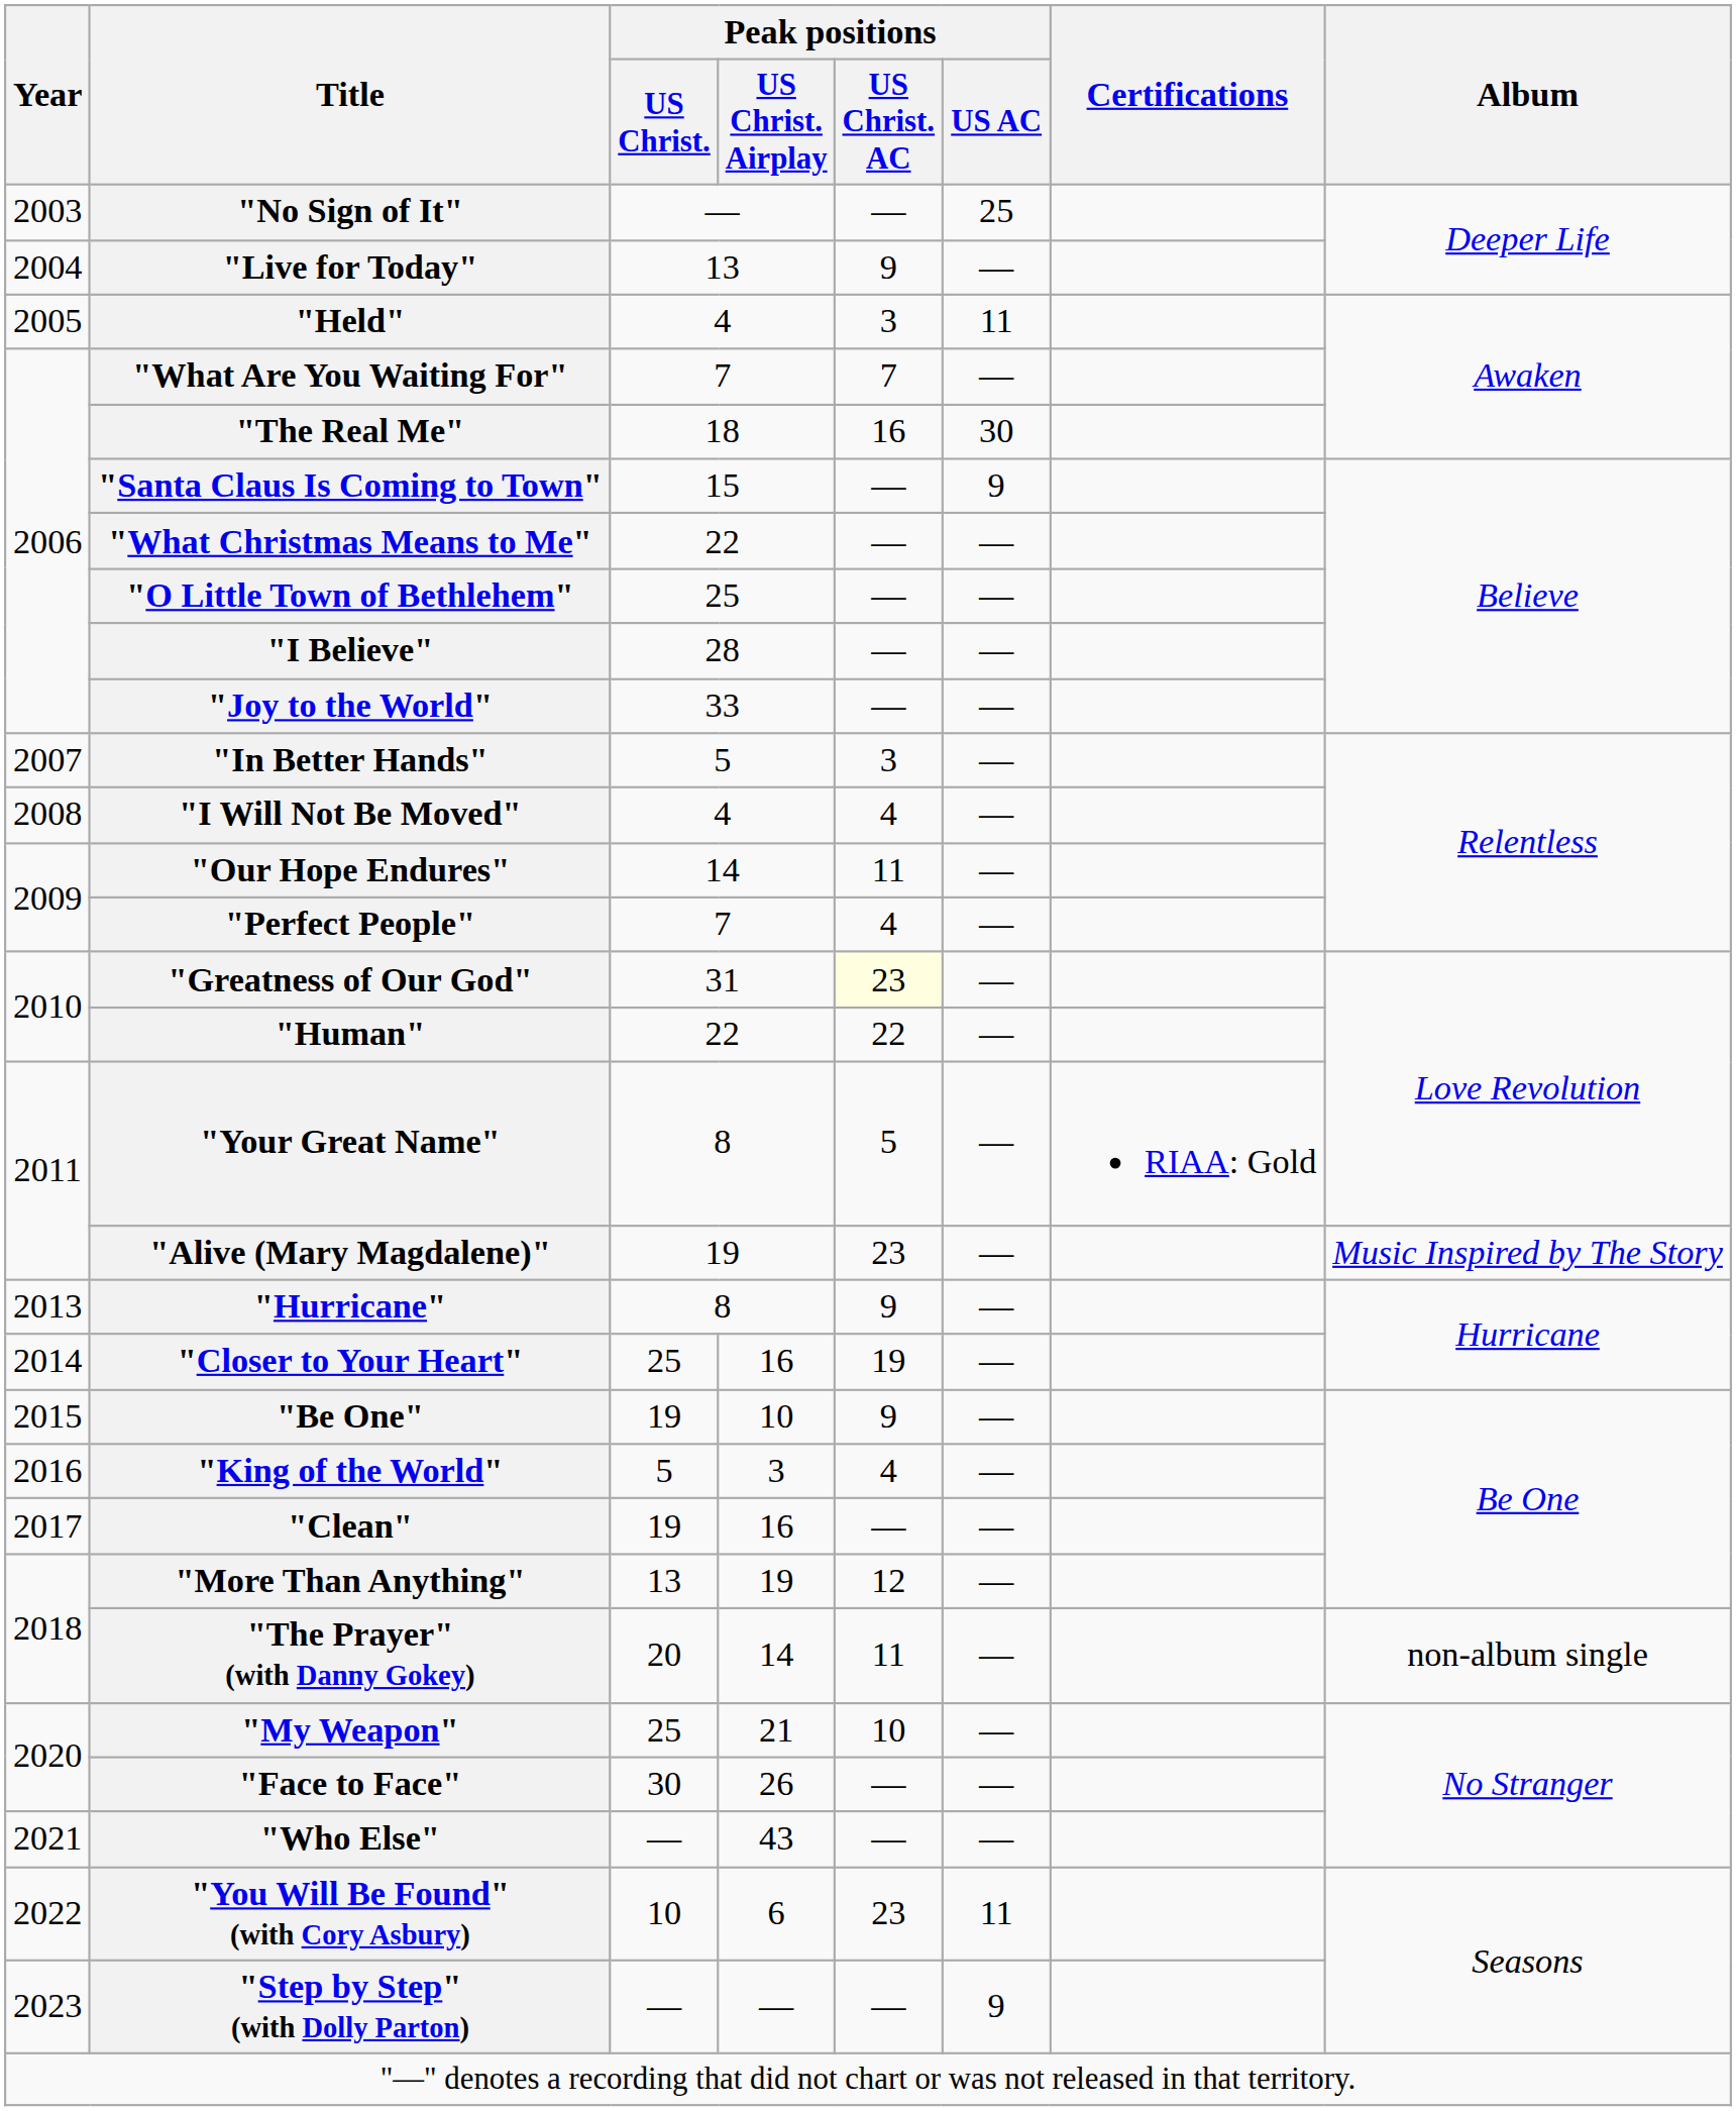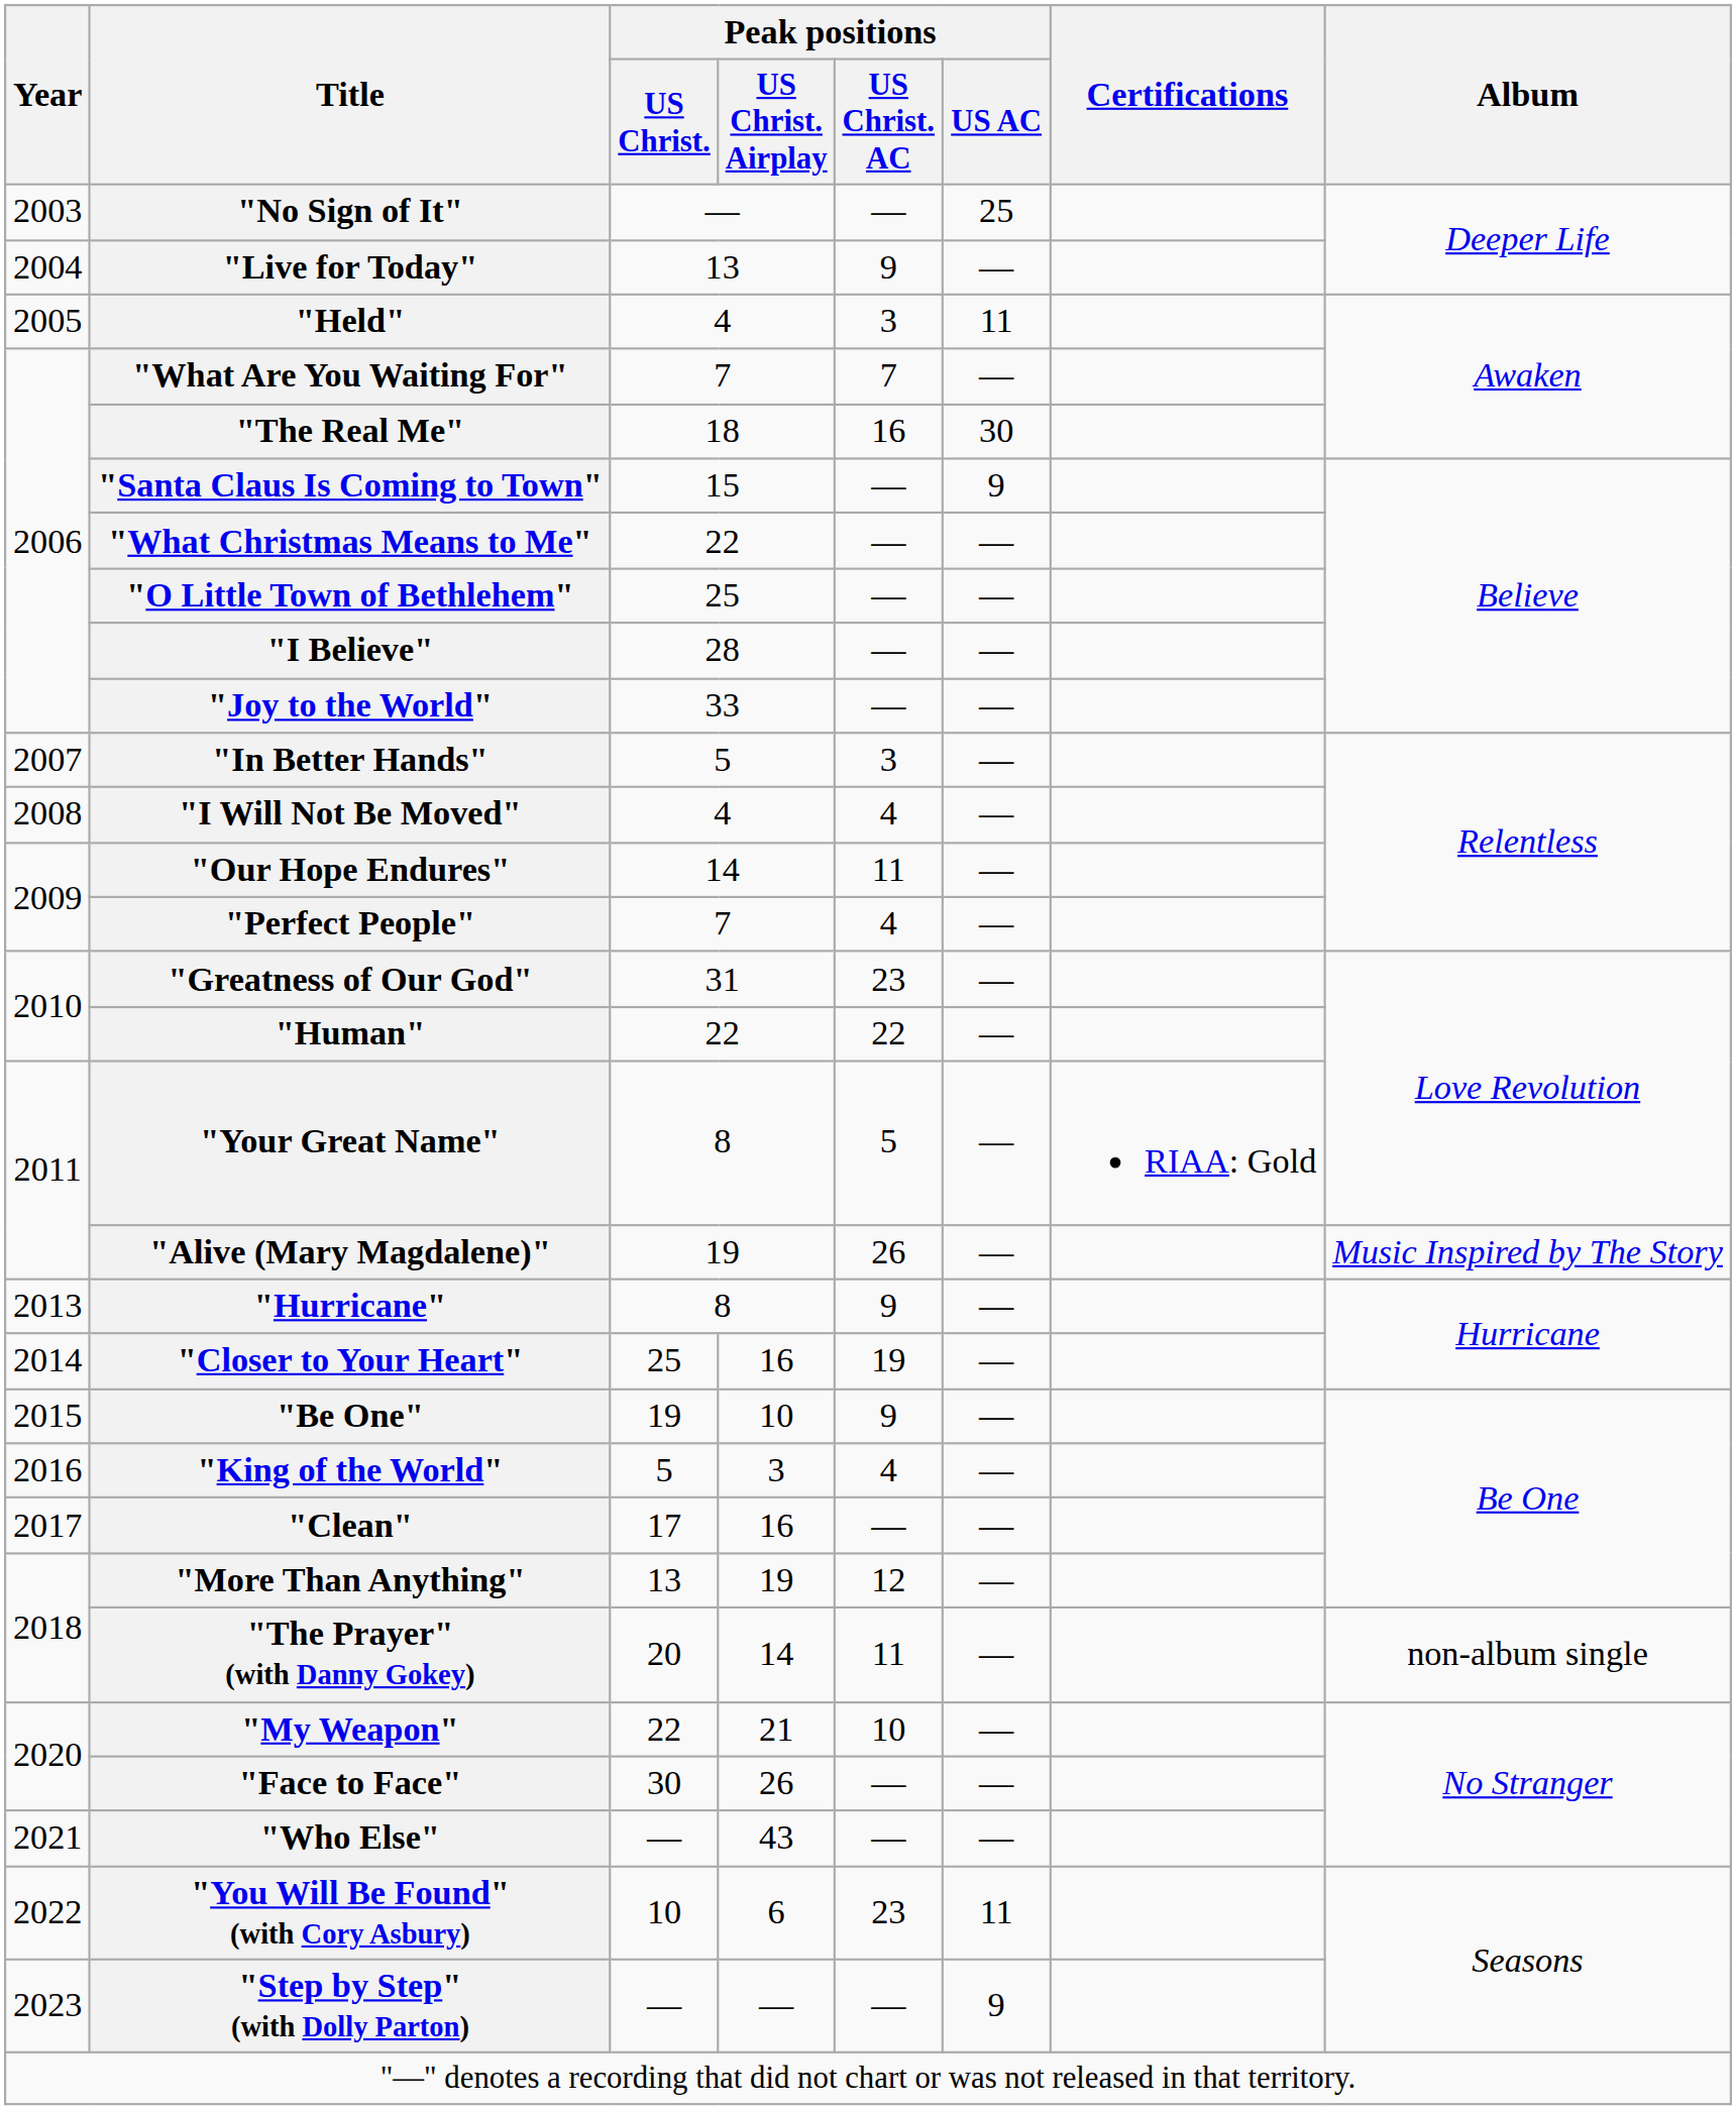 <table class="wikitable plainrowheaders" style="text-align:center;">
 <tr>
 <th scope="col" rowspan="2">Year</th>
 <th scope="col" rowspan="2">Title</th>
 <th scope="col" colspan="4">Peak positions</th>
 <th scope="col" rowspan="2"><a href='#'>Certifications</a></th>
 <th scope="col" rowspan="2">Album</th>
 </tr>
 <tr>
 <th scope="col" style="width:3em;font-size:90%;" !width="25"><a href='#'>US<br>Christ.</a><br></th>
 <th scope="col" style="width:3em;font-size:90%;" !width="25"><a href='#'>US<br>Christ. Airplay</a><br></th>
 <th scope="col" style="width:3em;font-size:90%;" !width="25"><a href='#'>US<br>Christ. AC</a><br></th>
 <th scope="col" style="width:3em;font-size:90%;" !width="25"><a href='#'>US AC</a><br></th>
 </tr>
 <tr>
 <td>2003</td>
 <th scope="row">"No Sign of It"</th>
 <td colspan="2">—</td>
 <td>—</td>
 <td>25</td>
 <td></td>
 <td rowspan="2"><em><a href='#'>Deeper Life</a></em></td>
 </tr>
 <tr>
 <td>2004</td>
 <th scope="row">"Live for Today"</th>
 <td colspan="2">13</td>
 <td>9</td>
 <td>—</td>
 <td></td>
 </tr>
 <tr>
 <td>2005</td>
 <th scope="row">"Held"</th>
 <td colspan="2">4</td>
 <td>3</td>
 <td>11</td>
 <td></td>
 <td rowspan="3"><em><a href='#'>Awaken</a></em></td>
 </tr>
 <tr>
 <td rowspan="7">2006</td>
 <th scope="row">"What Are You Waiting For"</th>
 <td colspan="2">7</td>
 <td>7</td>
 <td>—</td>
 <td></td>
 </tr>
 <tr>
 <th scope="row">"The Real Me"</th>
 <td colspan="2">18</td>
 <td>16</td>
 <td>30</td>
 <td></td>
 </tr>
 <tr>
 <th scope="row">"<a href='#'>Santa Claus Is Coming to Town</a>"</th>
 <td colspan="2">15</td>
 <td>—</td>
 <td>9</td>
 <td></td>
 <td rowspan="5"><em><a href='#'>Believe</a></em></td>
 </tr>
 <tr>
 <th scope="row">"<a href='#'>What Christmas Means to Me</a>"</th>
 <td colspan="2">22</td>
 <td>—</td>
 <td>—</td>
 <td></td>
 </tr>
 <tr>
 <th scope="row">"<a href='#'>O Little Town of Bethlehem</a>"</th>
 <td colspan="2">25</td>
 <td>—</td>
 <td>—</td>
 <td></td>
 </tr>
 <tr>
 <th scope="row">"I Believe"</th>
 <td colspan="2">28</td>
 <td>—</td>
 <td>—</td>
 <td></td>
 </tr>
 <tr>
 <th scope="row">"<a href='#'>Joy to the World</a>"</th>
 <td colspan="2">33</td>
 <td>—</td>
 <td>—</td>
 <td></td>
 </tr>
 <tr>
 <td>2007</td>
 <th scope="row">"In Better Hands"</th>
 <td colspan="2">5</td>
 <td>3</td>
 <td>—</td>
 <td></td>
 <td rowspan="4"><em><a href='#'>Relentless</a></em></td>
 </tr>
 <tr>
 <td>2008</td>
 <th scope="row">"I Will Not Be Moved"</th>
 <td colspan="2">4</td>
 <td>4</td>
 <td>—</td>
 <td></td>
 </tr>
 <tr>
 <td rowspan="2">2009</td>
 <th scope="row">"Our Hope Endures"</th>
 <td colspan="2">14</td>
 <td>11</td>
 <td>—</td>
 <td></td>
 </tr>
 <tr>
 <th scope="row">"Perfect People"</th>
 <td colspan="2">7</td>
 <td>4</td>
 <td>—</td>
 <td></td>
 </tr>
 <tr>
 <td rowspan="2">2010</td>
 <th scope="row">"Greatness of Our God"</th>
 <td colspan="2">31</td>
-<td style="background: lightyellow;">23</td>
+<td>23</td>
 <td>—</td>
 <td></td>
 <td rowspan="3"><em><a href='#'>Love Revolution</a></em></td>
 </tr>
 <tr>
 <th scope="row">"Human"</th>
 <td colspan="2">22</td>
 <td>22</td>
 <td>—</td>
 <td></td>
 </tr>
 <tr>
 <td rowspan="2">2011</td>
 <th scope="row">"Your Great Name"</th>
 <td colspan="2">8</td>
 <td>5</td>
 <td>—</td>
 <td><br><ul><li><a href='#'>RIAA</a>: Gold</li></ul></td>
 </tr>
 <tr>
 <th scope="row">"Alive (Mary Magdalene)"</th>
 <td colspan="2">19</td>
-<td>23</td>
+<td>26</td>
 <td>—</td>
 <td></td>
 <td><em><a href='#'>Music Inspired by The Story</a></em></td>
 </tr>
 <tr>
 <td>2013</td>
 <th scope="row">"<a href='#'>Hurricane</a>"</th>
 <td colspan="2">8</td>
 <td>9</td>
 <td>—</td>
 <td></td>
 <td rowspan="2"><em><a href='#'>Hurricane</a></em></td>
 </tr>
 <tr>
 <td>2014</td>
 <th scope="row">"<a href='#'>Closer to Your Heart</a>"</th>
 <td>25</td>
 <td>16</td>
 <td>19</td>
 <td>—</td>
 <td></td>
 </tr>
 <tr>
 <td>2015</td>
 <th scope="row">"Be One"</th>
 <td>19</td>
 <td>10</td>
 <td>9</td>
 <td>—</td>
 <td></td>
 <td rowspan="4"><em><a href='#'>Be One</a></em></td>
 </tr>
 <tr>
 <td>2016</td>
 <th scope="row">"<a href='#'>King of the World</a>"</th>
 <td>5</td>
 <td>3</td>
 <td>4</td>
 <td>—</td>
 <td></td>
 </tr>
 <tr>
 <td>2017</td>
 <th scope="row">"Clean"</th>
-<td>19</td>
+<td>17</td>
 <td>16</td>
 <td>—</td>
 <td>—</td>
 <td></td>
 </tr>
 <tr>
 <td rowspan="2">2018</td>
 <th scope="row">"More Than Anything"</th>
 <td>13</td>
 <td>19</td>
 <td>12</td>
 <td>—</td>
 <td></td>
 </tr>
 <tr>
 <th scope="row">"The Prayer" <br><small>(with <a href='#'>Danny Gokey</a>)</small></th>
 <td>20</td>
 <td>14</td>
 <td>11</td>
 <td>—</td>
 <td></td>
 <td>non-album single</td>
 </tr>
 <tr>
 <td rowspan="2">2020</td>
 <th scope="row">"<a href='#'>My Weapon</a>"</th>
-<td>25</td>
+<td>22</td>
 <td>21</td>
 <td>10</td>
 <td>—</td>
 <td></td>
 <td rowspan="3"><em><a href='#'>No Stranger</a></em></td>
 </tr>
 <tr>
 <th scope="row">"Face to Face"</th>
 <td>30</td>
 <td>26</td>
 <td>—</td>
 <td>—</td>
 <td></td>
 </tr>
 <tr>
 <td>2021</td>
 <th scope="row">"Who Else"</th>
 <td>—</td>
 <td>43</td>
 <td>—</td>
 <td>—</td>
 <td></td>
 </tr>
 <tr>
 <td>2022</td>
 <th scope="row">"<a href='#'>You Will Be Found</a>" <br><small>(with <a href='#'>Cory Asbury</a>)</small></th>
 <td>10</td>
 <td>6</td>
 <td>23</td>
 <td>11</td>
 <td></td>
 <td rowspan="2"><em>Seasons</em></td>
 </tr>
 <tr>
 <td>2023</td>
 <th scope="row">"<a href='#'>Step by Step</a>" <br><small>(with <a href='#'>Dolly Parton</a>)</small></th>
 <td>—</td>
 <td>—</td>
 <td>—</td>
 <td>9</td>
 <td></td>
 </tr>
 <tr>
 <td colspan="8" style="font-size:90%">"—" denotes a recording that did not chart or was not released in that territory.</td>
 </tr>
 </table>
